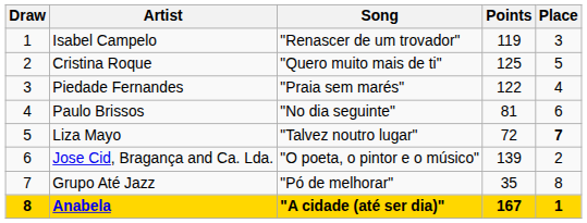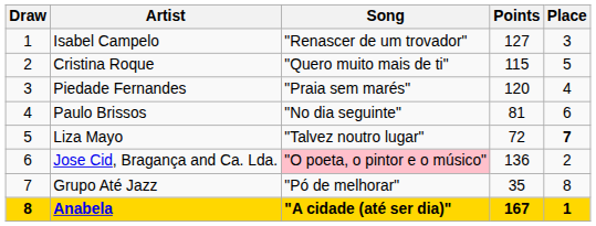 <table class="sortable wikitable" style="margin: 1em auto 1em auto; text-align:center">
 <tr>
 <th>Draw</th>
 <th>Artist</th>
 <th>Song</th>
 <th>Points</th>
 <th>Place</th>
 </tr>
 <tr>
 <td>1</td>
 <td align="left">Isabel Campelo</td>
 <td align="left">"Renascer de um trovador"</td>
-<td>119</td>
+<td>127</td>
 <td>3</td>
 </tr>
 <tr>
 <td>2</td>
 <td align="left">Cristina Roque</td>
 <td align="left">"Quero muito mais de ti"</td>
-<td>125</td>
+<td>115</td>
 <td>5</td>
 </tr>
 <tr>
 <td>3</td>
 <td align="left">Piedade Fernandes</td>
 <td align="left">"Praia sem marés"</td>
-<td>122</td>
+<td>120</td>
 <td>4</td>
 </tr>
 <tr>
 <td>4</td>
 <td align="left">Paulo Brissos</td>
 <td align="left">"No dia seguinte"</td>
 <td>81</td>
 <td>6</td>
 </tr>
 <tr>
 <td>5</td>
 <td align="left">Liza Mayo</td>
 <td align="left">"Talvez noutro lugar"</td>
 <td>72</td>
 <td><strong>7</strong></td>
 </tr>
 <tr>
 <td>6</td>
 <td align="left"><a href='#'>Jose Cid</a>, Bragança and Ca. Lda.</td>
-<td align="left">"O poeta, o pintor e o músico"</td>
-<td>139</td>
+<td align="left" style="background: pink;">"O poeta, o pintor e o músico"</td>
+<td>136</td>
 <td>2</td>
 </tr>
 <tr>
 <td>7</td>
 <td align="left">Grupo Até Jazz</td>
 <td align="left">"Pó de melhorar"</td>
 <td>35</td>
 <td>8</td>
 </tr>
 <tr style="font-weight:bold; background:gold;">
 <td>8</td>
 <td align="left"><a href='#'>Anabela</a></td>
 <td align="left">"A cidade (até ser dia)"</td>
 <td>167</td>
 <td>1</td>
 </tr>
 </table>
